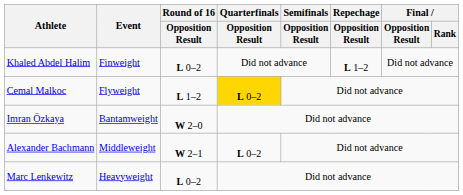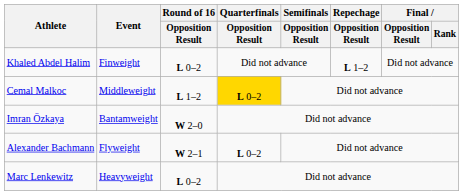 <table class="wikitable" style="font-size:90%">
 <tr>
 <th rowspan=2>Athlete</th>
 <th rowspan=2>Event</th>
 <th>Round of 16</th>
 <th>Quarterfinals</th>
 <th>Semifinals</th>
 <th>Repechage</th>
 <th colspan=2>Final / </th>
 </tr>
 <tr style="font-size:95%">
 <th>Opposition<br>Result</th>
 <th>Opposition<br>Result</th>
 <th>Opposition<br>Result</th>
 <th>Opposition<br>Result</th>
 <th>Opposition<br>Result</th>
 <th>Rank</th>
 </tr>
 <tr align=center>
 <td align=left><a href='#'>Khaled Abdel Halim</a></td>
 <td align=left><a href='#'>Finweight</a></td>
 <td><br><strong>L</strong> 0–2</td>
 <td colspan=2>Did not advance</td>
 <td><br><strong>L</strong> 1–2</td>
 <td colspan=2>Did not advance</td>
 </tr>
 <tr align=center>
 <td align=left><a href='#'>Cemal Malkoc</a></td>
-<td align=left><a href='#'>Flyweight</a></td>
+<td align=left><a href='#'>Middleweight</a></td>
 <td><br><strong>L</strong> 1–2</td>
 <td style="background: gold;"><br><strong>L</strong> 0–2</td>
 <td colspan=4>Did not advance</td>
 </tr>
 <tr align=center>
 <td align=left><a href='#'>Imran Özkaya</a></td>
 <td align=left><a href='#'>Bantamweight</a></td>
 <td><br><strong>W</strong> 2–0</td>
 <td colspan=5>Did not advance</td>
 </tr>
 <tr align=center>
 <td align=left><a href='#'>Alexander Bachmann</a></td>
-<td align=left><a href='#'>Middleweight</a></td>
+<td align=left><a href='#'>Flyweight</a></td>
 <td><br><strong>W</strong> 2–1</td>
 <td><br><strong>L</strong> 0–2</td>
 <td colspan=4>Did not advance</td>
 </tr>
 <tr align=center>
 <td align=left><a href='#'>Marc Lenkewitz</a></td>
 <td align=left><a href='#'>Heavyweight</a></td>
 <td><br><strong>L</strong> 0–2</td>
 <td colspan=5>Did not advance</td>
 </tr>
 </table>
